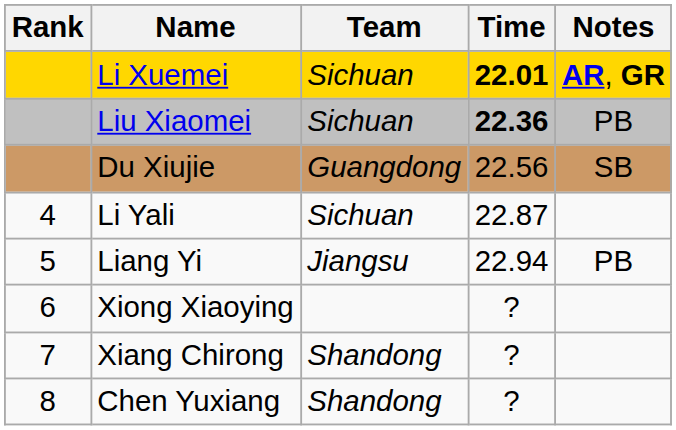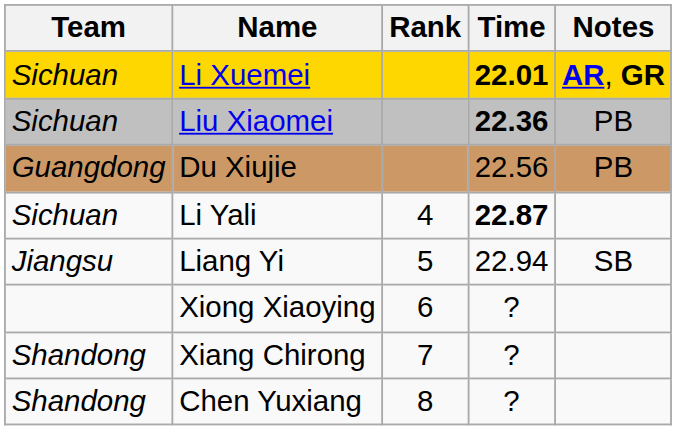 <table class="wikitable sortable" style="text-align:center">
 <tr>
+<th>Team</th>
+<th>Name</th>
 <th>Rank</th>
-<th>Name</th>
-<th>Team</th>
 <th>Time</th>
 <th>Notes</th>
 </tr>
 <tr bgcolor="gold">
+<td align=left><em>Sichuan</em></td>
+<td align="left"><a href='#'>Li Xuemei</a></td>
 <td></td>
-<td align="left"><a href='#'>Li Xuemei</a></td>
-<td align=left><em>Sichuan</em></td>
 <td><strong>22.01</strong></td>
 <td><strong><a href='#'>AR</a></strong>, <strong>GR</strong></td>
 </tr>
 <tr bgcolor="silver">
+<td align=left><em>Sichuan</em></td>
+<td align="left"><a href='#'>Liu Xiaomei</a></td>
 <td></td>
-<td align="left"><a href='#'>Liu Xiaomei</a></td>
-<td align=left><em>Sichuan</em></td>
 <td><strong>22.36</strong></td>
 <td>PB</td>
 </tr>
 <tr bgcolor="cc9966">
+<td align=left><em>Guangdong</em></td>
+<td align="left">Du Xiujie</td>
 <td></td>
-<td align="left">Du Xiujie</td>
-<td align=left><em>Guangdong</em></td>
 <td>22.56</td>
+<td>PB</td>
+</tr>
+<tr>
+<td align=left><em>Sichuan</em></td>
+<td align="left">Li Yali</td>
+<td>4</td>
+<td><strong>22.87</strong></td>
+<td></td>
+</tr>
+<tr>
+<td align=left><em>Jiangsu</em></td>
+<td align="left">Liang Yi</td>
+<td>5</td>
+<td>22.94</td>
 <td>SB</td>
 </tr>
 <tr>
-<td>4</td>
-<td align="left">Li Yali</td>
-<td align=left><em>Sichuan</em></td>
-<td>22.87</td>
-<td></td>
-</tr>
-<tr>
-<td>5</td>
-<td align="left">Liang Yi</td>
-<td align=left><em>Jiangsu</em></td>
-<td>22.94</td>
-<td>PB</td>
-</tr>
-<tr>
+<td align=left></td>
+<td align="left">Xiong Xiaoying</td>
 <td>6</td>
-<td align="left">Xiong Xiaoying</td>
-<td align=left></td>
 <td>?</td>
 <td></td>
 </tr>
 <tr>
+<td align=left><em>Shandong</em></td>
+<td align="left">Xiang Chirong</td>
 <td>7</td>
-<td align="left">Xiang Chirong</td>
-<td align=left><em>Shandong</em></td>
 <td>?</td>
 <td></td>
 </tr>
 <tr>
+<td align="left"><em>Shandong</em></td>
+<td align="left">Chen Yuxiang</td>
 <td>8</td>
-<td align="left">Chen Yuxiang</td>
-<td align="left"><em>Shandong</em></td>
 <td>?</td>
 <td></td>
 </tr>
 </table>
